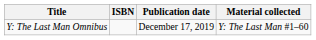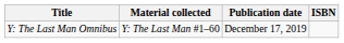 <table class="wikitable">
 <tr>
 <th>Title</th>
+<th>Material collected</th>
+<th>Publication date</th>
 <th>ISBN</th>
-<th>Publication date</th>
-<th>Material collected</th>
 </tr>
 <tr>
 <td><em>Y: The Last Man Omnibus</em></td>
+<td><em>Y: The Last Man</em> #1–60</td>
+<td>December 17, 2019</td>
 <td></td>
-<td>December 17, 2019</td>
-<td><em>Y: The Last Man</em> #1–60</td>
 </tr>
 </table>
